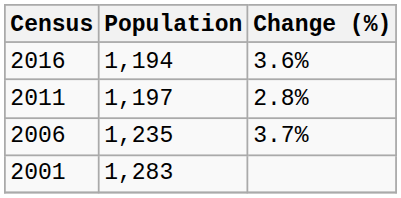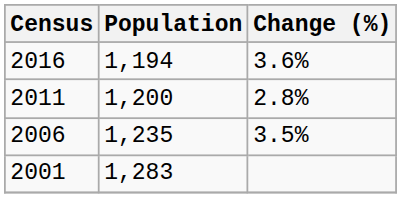 <table class="wikitable">
 <tr>
 <th>Census</th>
 <th>Population</th>
 <th>Change (%)</th>
 </tr>
 <tr>
 <td>2016</td>
 <td>1,194</td>
 <td> 3.6%</td>
 </tr>
 <tr>
 <td>2011</td>
-<td>1,197</td>
+<td>1,200</td>
 <td> 2.8%</td>
 </tr>
 <tr>
 <td>2006</td>
 <td>1,235</td>
-<td> 3.7%</td>
+<td> 3.5%</td>
 </tr>
 <tr>
 <td>2001</td>
 <td>1,283</td>
 <td></td>
 </tr>
 <tr>
 </tr>
 </table>
